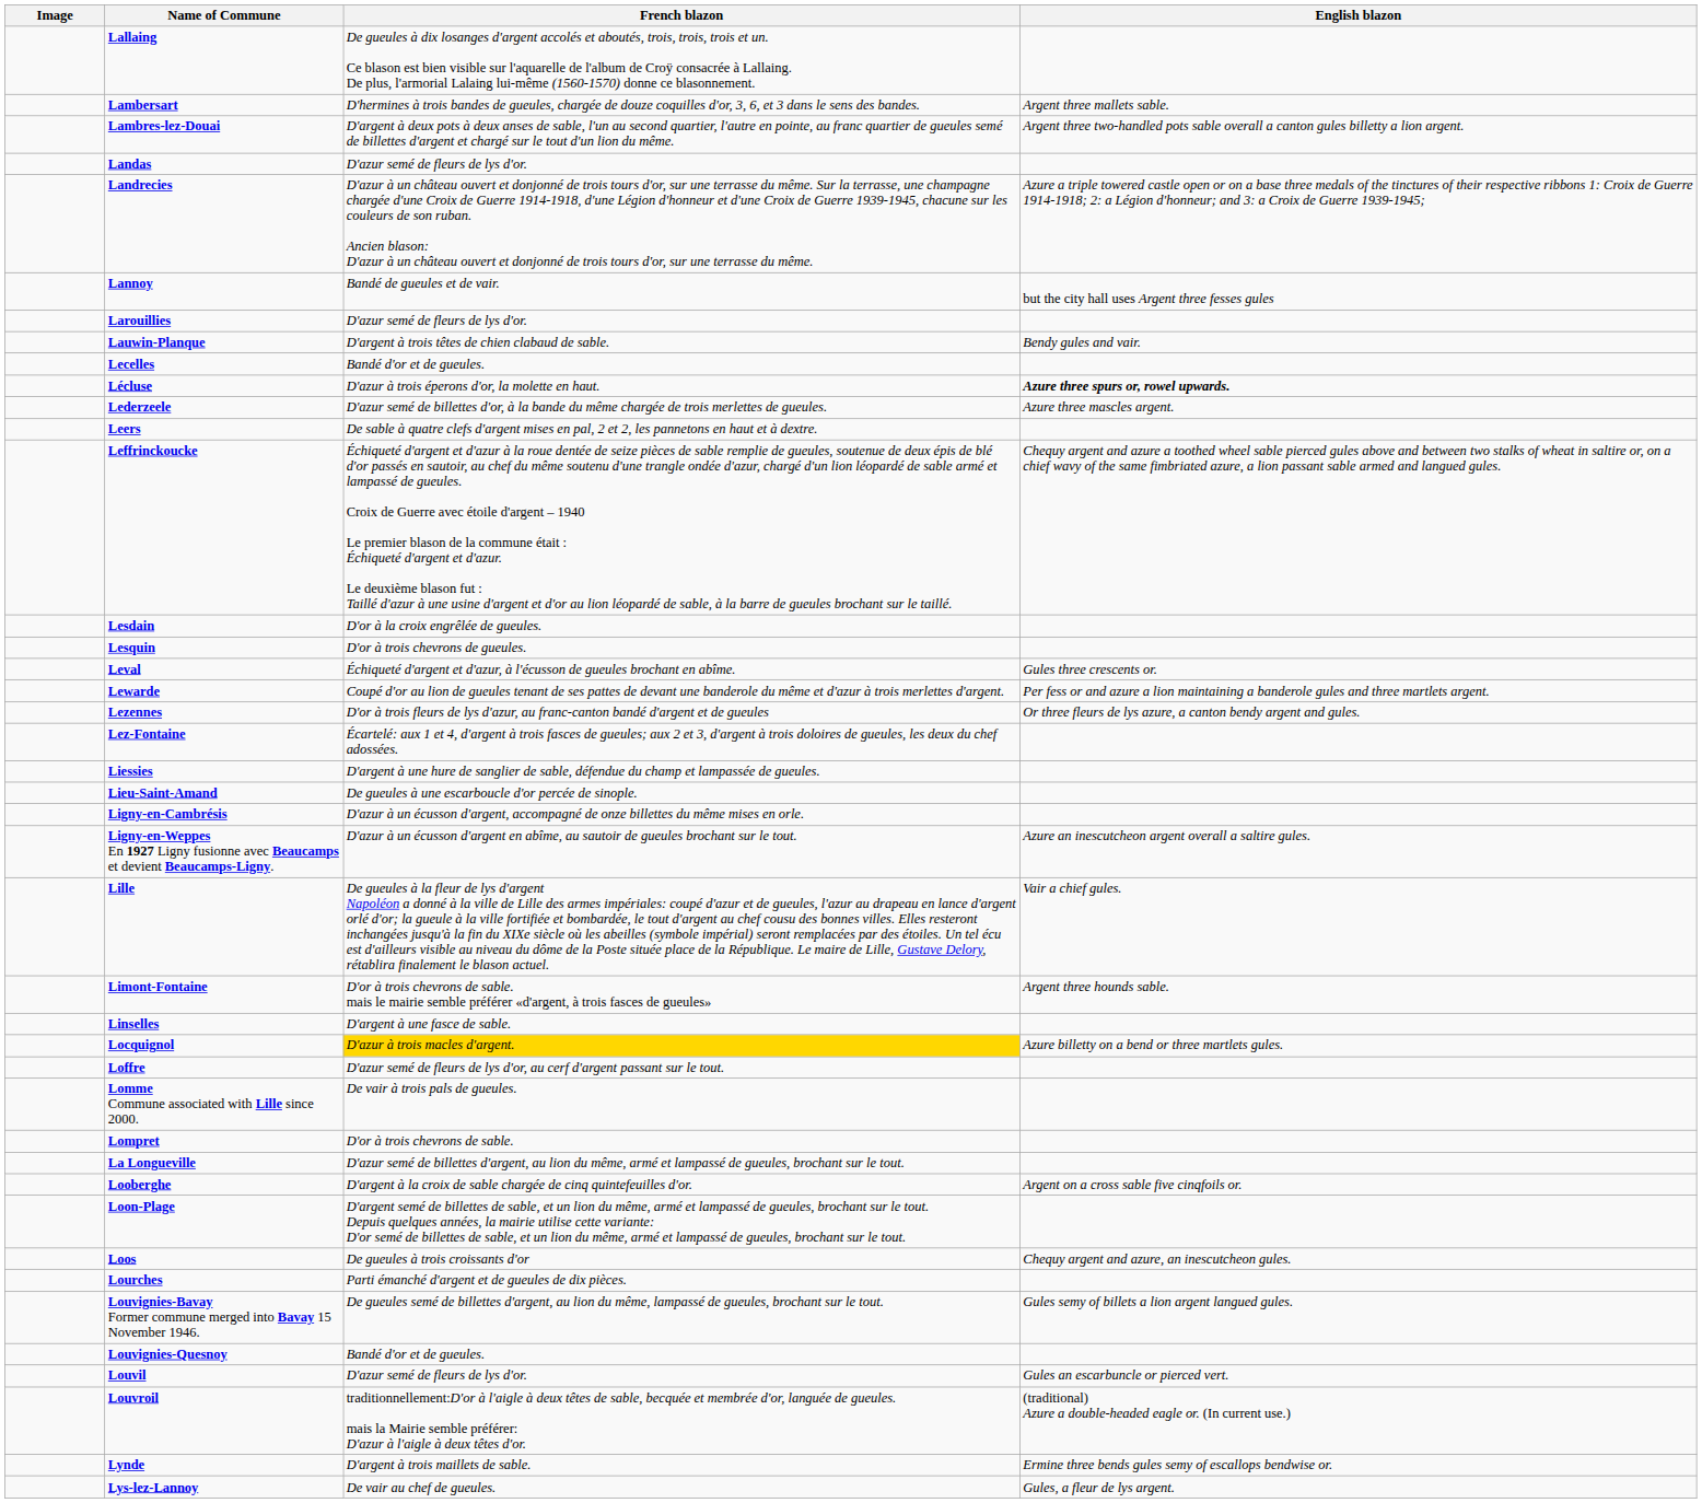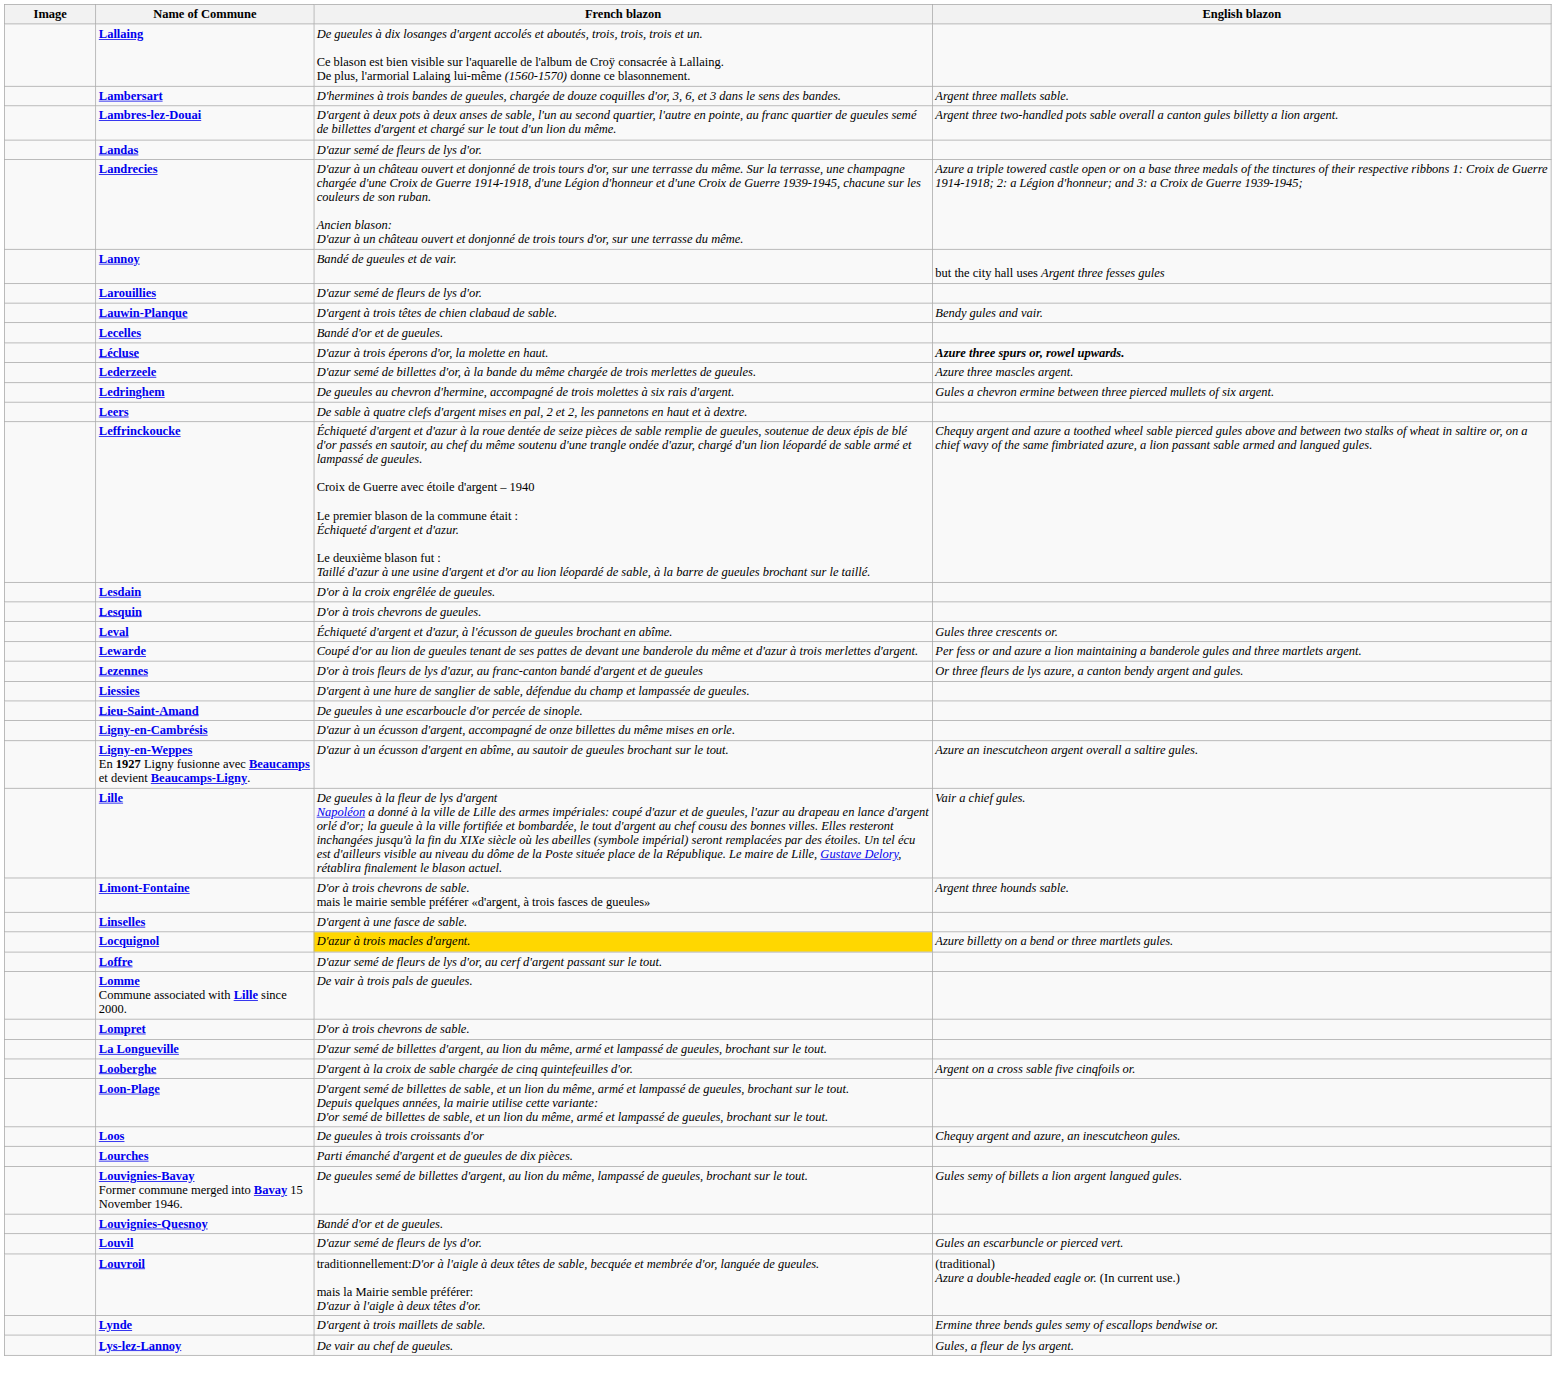 <table class="wikitable" width="100%">
 <tr>
 <th width="110">Image</th>
 <th>Name of Commune</th>
 <th width="40%">French blazon</th>
 <th width="40%">English blazon</th>
 </tr>
 <tr valign=top>
 <td align=center></td>
 <td><strong><a href='#'>Lallaing</a></strong></td>
 <td><em>De gueules à dix losanges d'argent accolés et aboutés, trois, trois, trois et un.</em><br><br>Ce blason est bien visible sur l'aquarelle de l'album de Croÿ consacrée à Lallaing.<br>De plus, l'armorial Lalaing lui-même <em>(1560-1570)</em> donne ce blasonnement.</td>
 <td></td>
 </tr>
 <tr valign=top>
 <td align=center></td>
 <td><strong><a href='#'>Lambersart</a></strong></td>
 <td><em> D'hermines à trois bandes de gueules, chargée de douze coquilles d'or, 3, 6, et 3 dans le sens des bandes.</em><br></td>
 <td><em>Argent three mallets sable.</em></td>
 </tr>
 <tr valign=top>
 <td align=center></td>
 <td><strong><a href='#'>Lambres-lez-Douai</a></strong></td>
 <td><em>D'argent à deux pots à deux anses de sable, l'un au second quartier, l'autre en pointe, au franc quartier de gueules semé de billettes d'argent et chargé sur le tout d'un lion du même.</em></td>
 <td><em>Argent three two-handled pots sable overall a canton gules billetty a lion argent.</em></td>
 </tr>
 <tr valign=top>
 <td align=center></td>
 <td><strong><a href='#'>Landas</a></strong></td>
 <td><em>D'azur semé de fleurs de lys d'or.</em></td>
 <td></td>
 </tr>
 <tr valign=top>
 <td align=center></td>
 <td><strong><a href='#'>Landrecies</a></strong></td>
 <td><em>D'azur à un château ouvert et donjonné de trois tours d'or, sur une terrasse du même. Sur la terrasse, une champagne chargée d'une Croix de Guerre 1914-1918, d'une Légion d'honneur et d'une Croix de Guerre 1939-1945, chacune sur les couleurs de son ruban.<br><br> Ancien blason:<br>D'azur à un château ouvert et donjonné de trois tours d'or, sur une terrasse du même.</em></td>
 <td><em>Azure a triple towered castle open or on a base three medals of the tinctures of their respective ribbons 1: Croix de Guerre 1914-1918; 2: a Légion d'honneur; and 3: a Croix de Guerre 1939-1945;</em></td>
 </tr>
 <tr valign=top>
 <td align=center></td>
 <td><strong><a href='#'>Lannoy</a></strong></td>
 <td><em>Bandé de gueules et de vair.</em></td>
 <td><br>but the city hall uses <em>Argent three fesses gules</em></td>
 </tr>
 <tr valign=top>
 <td align=center></td>
 <td><strong><a href='#'>Larouillies</a></strong></td>
 <td><em>D'azur semé de fleurs de lys d'or.</em></td>
 <td></td>
 </tr>
 <tr valign=top>
 <td align=center></td>
 <td><strong><a href='#'>Lauwin-Planque</a></strong></td>
 <td><em>D'argent à trois têtes de chien clabaud de sable.</em></td>
 <td><em>Bendy gules and vair.</em></td>
 </tr>
 <tr valign=top>
 <td align=center></td>
 <td><strong><a href='#'>Lecelles</a></strong></td>
 <td><em>Bandé d'or et de gueules.</em></td>
 <td></td>
 </tr>
 <tr valign=top>
 <td align=center></td>
 <td><strong><a href='#'>Lécluse</a></strong></td>
 <td><em>D'azur à trois éperons d'or, la molette en haut.</em><br></td>
 <td><strong><em>Azure three spurs or, rowel upwards.</em></strong></td>
 </tr>
 <tr valign=top>
 <td align=center></td>
 <td><strong><a href='#'>Lederzeele</a></strong></td>
 <td><em>D'azur semé de billettes d'or, à la bande du même chargée de trois merlettes de gueules.</em></td>
 <td><em>Azure three mascles argent.</em></td>
 </tr>
 <tr valign=top>
 <td align=center></td>
+<td><strong><a href='#'>Ledringhem</a></strong></td>
+<td><em>De gueules au chevron d'hermine, accompagné de trois molettes à six rais d'argent.</em></td>
+<td><em>Gules a chevron ermine between three pierced mullets of six argent.</em></td>
+</tr>
+<tr valign=top>
+<td align=center></td>
 <td><strong><a href='#'>Leers</a></strong></td>
 <td><em>De sable à quatre clefs d'argent mises en pal, 2 et 2, les pannetons en haut et à dextre.</em></td>
 <td></td>
 </tr>
 <tr valign=top>
 <td align=center></td>
 <td><strong><a href='#'>Leffrinckoucke</a></strong></td>
 <td><em>Échiqueté d'argent et d'azur à la roue dentée de seize pièces de sable remplie de gueules, soutenue de deux épis de blé d'or passés en sautoir, au chef du même soutenu d'une trangle ondée d'azur, chargé d'un lion léopardé de sable armé et lampassé de gueules.</em><br><br>Croix de Guerre avec étoile d'argent – 1940<br> <br>Le premier blason de la commune était :<br><em>Échiqueté d'argent et d'azur.</em><br><br>Le deuxième blason fut :<br><em>Taillé d'azur à une usine d'argent et d'or au lion léopardé de sable, à la barre de gueules brochant sur le taillé.</em></td>
 <td><em>Chequy argent and azure a toothed wheel sable pierced gules above and between two stalks of wheat in saltire or, on a chief wavy of the same fimbriated azure, a lion passant sable armed and langued gules.</em></td>
 </tr>
 <tr valign=top>
 <td align=center></td>
 <td><strong><a href='#'>Lesdain</a></strong></td>
 <td><em>D'or à la croix engrêlée de gueules.</em></td>
 <td></td>
 </tr>
 <tr valign=top>
 <td align=center></td>
 <td><strong><a href='#'>Lesquin</a></strong></td>
 <td><em>D'or à trois chevrons de gueules.</em></td>
 <td></td>
 </tr>
 <tr valign=top>
 <td align=center></td>
 <td><strong><a href='#'>Leval</a></strong></td>
 <td><em>Échiqueté d'argent et d'azur, à l'écusson de gueules brochant en abîme.</em></td>
 <td><em>Gules three crescents or.</em></td>
 </tr>
 <tr valign=top>
 <td align=center></td>
 <td><strong><a href='#'>Lewarde</a></strong></td>
 <td><em>Coupé d'or au lion de gueules tenant de ses pattes de devant une banderole du même et d'azur à trois merlettes d'argent.</em></td>
 <td><em>Per fess or and azure a lion maintaining a banderole gules and three martlets argent.</em></td>
 </tr>
 <tr valign=top>
 <td align=center></td>
 <td><strong><a href='#'>Lezennes</a></strong></td>
 <td><em>D'or à trois fleurs de lys d'azur, au franc-canton bandé d'argent et de gueules</em></td>
 <td><em>Or three fleurs de lys azure, a canton bendy argent and gules.</em></td>
-</tr>
-<tr valign=top>
-<td align=center></td>
-<td><strong><a href='#'>Lez-Fontaine</a></strong></td>
-<td><em>Écartelé: aux 1 et 4, d'argent à trois fasces de gueules; aux 2 et 3, d'argent à trois doloires de gueules, les deux du chef adossées.</em></td>
-<td></td>
 </tr>
 <tr valign=top>
 <td align=center></td>
 <td><strong><a href='#'>Liessies</a></strong></td>
 <td><em>D'argent à une hure de sanglier de sable, défendue du champ et lampassée de gueules.</em></td>
 <td></td>
 </tr>
 <tr valign=top>
 <td align=center></td>
 <td><strong><a href='#'>Lieu-Saint-Amand</a></strong></td>
 <td><em>De gueules à une escarboucle d'or percée de sinople.</em></td>
 <td></td>
 </tr>
 <tr valign=top>
 <td align=center></td>
 <td><strong><a href='#'>Ligny-en-Cambrésis</a></strong></td>
 <td><em>D'azur à un écusson d'argent, accompagné de onze billettes du même mises en orle.</em></td>
 <td></td>
 </tr>
 <tr valign=top>
 <td align=center></td>
 <td><strong><a href='#'>Ligny-en-Weppes</a></strong><br>En <strong>1927</strong> Ligny fusionne avec <strong><a href='#'>Beaucamps</a></strong> et devient <strong><a href='#'>Beaucamps-Ligny</a></strong>.</td>
 <td><em>D'azur à un écusson d'argent en abîme, au sautoir de gueules brochant sur le tout.</em></td>
 <td><em>Azure an inescutcheon argent overall a saltire gules.</em></td>
 </tr>
 <tr valign=top>
 <td align=center></td>
 <td><strong><a href='#'>Lille</a></strong></td>
 <td><em>De gueules à la fleur de lys d'argent<br><a href='#'>Napoléon</a> a donné à la ville de Lille des armes impériales: coupé d'azur et de gueules, l'azur au drapeau en lance d'argent orlé d'or; la gueule à la ville fortifiée et bombardée, le tout d'argent au chef cousu des bonnes villes. Elles resteront inchangées jusqu'à la fin du XIXe siècle où les abeilles (symbole impérial) seront remplacées par des étoiles. Un tel écu est d'ailleurs visible au niveau du dôme de la Poste située place de la République. Le maire de Lille, <a href='#'>Gustave Delory</a>, rétablira finalement le blason actuel.</em></td>
 <td><em>Vair a chief gules.</em></td>
 </tr>
 <tr valign=top>
 <td align=center></td>
 <td><strong><a href='#'>Limont-Fontaine</a></strong></td>
 <td><em>D'or à trois chevrons de sable.</em><br>mais le mairie semble préférer «d'argent, à trois fasces de gueules»</td>
 <td><em>Argent three hounds sable.</em></td>
 </tr>
 <tr valign=top>
 <td align=center></td>
 <td><strong><a href='#'>Linselles</a></strong></td>
 <td><em>D'argent à une fasce de sable.</em></td>
 <td></td>
 </tr>
 <tr valign=top>
 <td align=center></td>
 <td><strong><a href='#'>Locquignol</a></strong></td>
 <td style="background: gold;"><em>D'azur à trois macles d'argent.</em></td>
 <td><em>Azure billetty on a bend or three martlets gules.</em></td>
 </tr>
 <tr valign=top>
 <td align=center></td>
 <td><strong><a href='#'>Loffre</a></strong></td>
 <td><em>D'azur semé de fleurs de lys d'or, au cerf d'argent passant sur le tout.</em></td>
 <td></td>
 </tr>
 <tr valign=top>
 <td align=center></td>
 <td><strong><a href='#'>Lomme</a></strong><br>Commune associated with <strong><a href='#'>Lille</a></strong> since 2000.</td>
 <td><em>De vair à trois pals de gueules.</em></td>
 <td></td>
 </tr>
 <tr valign=top>
 <td align=center></td>
 <td><strong><a href='#'>Lompret</a></strong></td>
 <td><em>D'or à trois chevrons de sable.</em></td>
 <td></td>
 </tr>
 <tr valign=top>
 <td align=center></td>
 <td><strong><a href='#'>La Longueville</a></strong></td>
 <td><em>D'azur semé de billettes d'argent, au lion du même, armé et lampassé de gueules, brochant sur le tout.</em></td>
 <td></td>
 </tr>
 <tr valign=top>
 <td align=center></td>
 <td><strong><a href='#'>Looberghe</a></strong></td>
 <td><em>D'argent à la croix de sable chargée de cinq quintefeuilles d'or.</em></td>
 <td><em>Argent on a cross sable five cinqfoils or.</em></td>
 </tr>
 <tr valign=top>
 <td align=center></td>
 <td><strong><a href='#'>Loon-Plage</a></strong></td>
 <td><em>D'argent semé de billettes de sable, et un lion du même, armé et lampassé de gueules, brochant sur le tout.<br>Depuis quelques années, la mairie utilise cette variante:<br>D'or semé de billettes de sable, et un lion du même, armé et lampassé de gueules, brochant sur le tout.</em></td>
 <td></td>
 </tr>
 <tr valign=top>
 <td align=center></td>
 <td><strong><a href='#'>Loos</a></strong></td>
 <td><em>De gueules à trois croissants d'or</em></td>
 <td><em>Chequy argent and azure, an inescutcheon gules.</em></td>
 </tr>
 <tr valign=top>
 <td align=center></td>
 <td><strong><a href='#'>Lourches</a></strong></td>
 <td><em>Parti émanché d'argent et de gueules de dix pièces.</em></td>
 <td></td>
 </tr>
 <tr valign=top>
 <td align=center></td>
 <td><strong><a href='#'>Louvignies-Bavay</a></strong><br>Former commune merged into <strong><a href='#'>Bavay</a></strong> 15 November 1946.</td>
 <td><em>De gueules semé de billettes d'argent, au lion du même, lampassé de gueules, brochant sur le tout.</em></td>
 <td><em>Gules semy of billets a lion argent langued gules.</em></td>
 </tr>
 <tr valign=top>
 <td align=center></td>
 <td><strong><a href='#'>Louvignies-Quesnoy</a></strong></td>
 <td><em>Bandé d'or et de gueules.</em></td>
 <td></td>
 </tr>
 <tr valign=top>
 <td align=center></td>
 <td><strong><a href='#'>Louvil</a></strong></td>
 <td><em>D'azur semé de fleurs de lys d'or.</em></td>
 <td><em>Gules an escarbuncle or pierced vert.</em></td>
 </tr>
 <tr valign=top>
 <td align=center></td>
 <td><strong><a href='#'>Louvroil</a></strong></td>
 <td>traditionnellement:<em>D'or à l'aigle à deux têtes de sable, becquée et membrée d'or, languée de gueules.</em><br><br>mais la Mairie semble préférer:<br><em>D'azur à l'aigle à deux têtes d'or.</em></td>
 <td> (traditional)<br><em>Azure a double-headed eagle or.</em> (In current use.)</td>
 </tr>
 <tr valign=top>
 <td align=center></td>
 <td><strong><a href='#'>Lynde</a></strong></td>
 <td><em>D'argent à trois maillets de sable.</em></td>
 <td><em>Ermine three bends gules semy of escallops bendwise or.</em></td>
 </tr>
 <tr valign=top>
 <td align=center></td>
 <td><strong><a href='#'>Lys-lez-Lannoy</a></strong></td>
 <td><em>De vair au chef de gueules.</em></td>
 <td><em>Gules, a fleur de lys argent.</em></td>
 </tr>
 </table>
